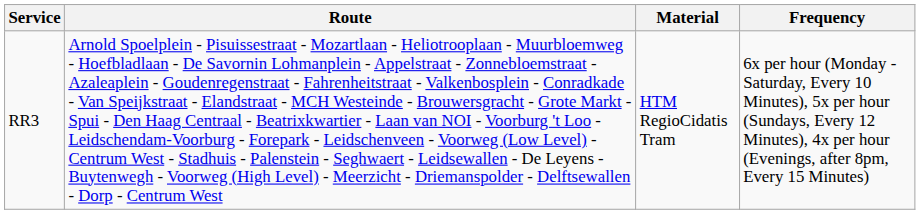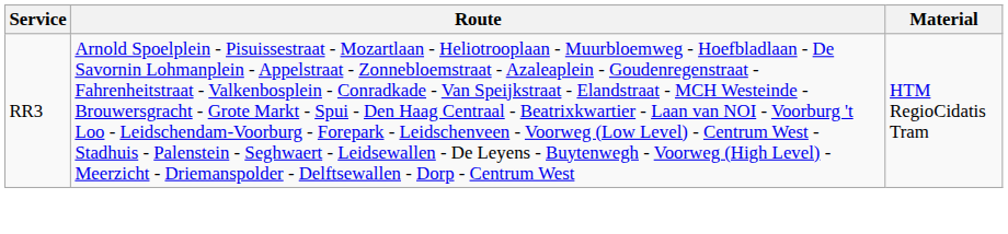 <table class="wikitable vatop">
 <tr>
 <th>Service</th>
 <th>Route</th>
 <th>Material</th>
-<th>Frequency</th>
 </tr>
 <tr>
 <td>RR3</td>
 <td><a href='#'>Arnold Spoelplein</a> - <a href='#'>Pisuissestraat</a> - <a href='#'>Mozartlaan</a> - <a href='#'>Heliotrooplaan</a> - <a href='#'>Muurbloemweg</a> - <a href='#'>Hoefbladlaan</a> - <a href='#'>De Savornin Lohmanplein</a> - <a href='#'>Appelstraat</a> - <a href='#'>Zonnebloemstraat</a> - <a href='#'>Azaleaplein</a> - <a href='#'>Goudenregenstraat</a> - <a href='#'>Fahrenheitstraat</a> - <a href='#'>Valkenbosplein</a> - <a href='#'>Conradkade</a> - <a href='#'>Van Speijkstraat</a> - <a href='#'>Elandstraat</a> - <a href='#'>MCH Westeinde</a> - <a href='#'>Brouwersgracht</a> - <a href='#'>Grote Markt</a> - <a href='#'>Spui</a> - <a href='#'>Den Haag Centraal</a> - <a href='#'>Beatrixkwartier</a> - <a href='#'>Laan van NOI</a> - <a href='#'>Voorburg 't Loo</a> - <a href='#'>Leidschendam-Voorburg</a> - <a href='#'>Forepark</a> - <a href='#'>Leidschenveen</a> - <a href='#'>Voorweg (Low Level)</a> - <a href='#'>Centrum West</a> - <a href='#'>Stadhuis</a> - <a href='#'>Palenstein</a> - <a href='#'>Seghwaert</a> - <a href='#'>Leidsewallen</a> - De Leyens - <a href='#'>Buytenwegh</a> - <a href='#'>Voorweg (High Level)</a> - <a href='#'>Meerzicht</a> - <a href='#'>Driemanspolder</a> - <a href='#'>Delftsewallen</a> - <a href='#'>Dorp</a> - <a href='#'>Centrum West</a></td>
 <td><a href='#'>HTM</a> RegioCidatis Tram</td>
-<td>6x per hour (Monday - Saturday, Every 10 Minutes), 5x per hour (Sundays, Every 12 Minutes), 4x per hour (Evenings, after 8pm, Every 15 Minutes)</td>
 </tr>
 </table>
